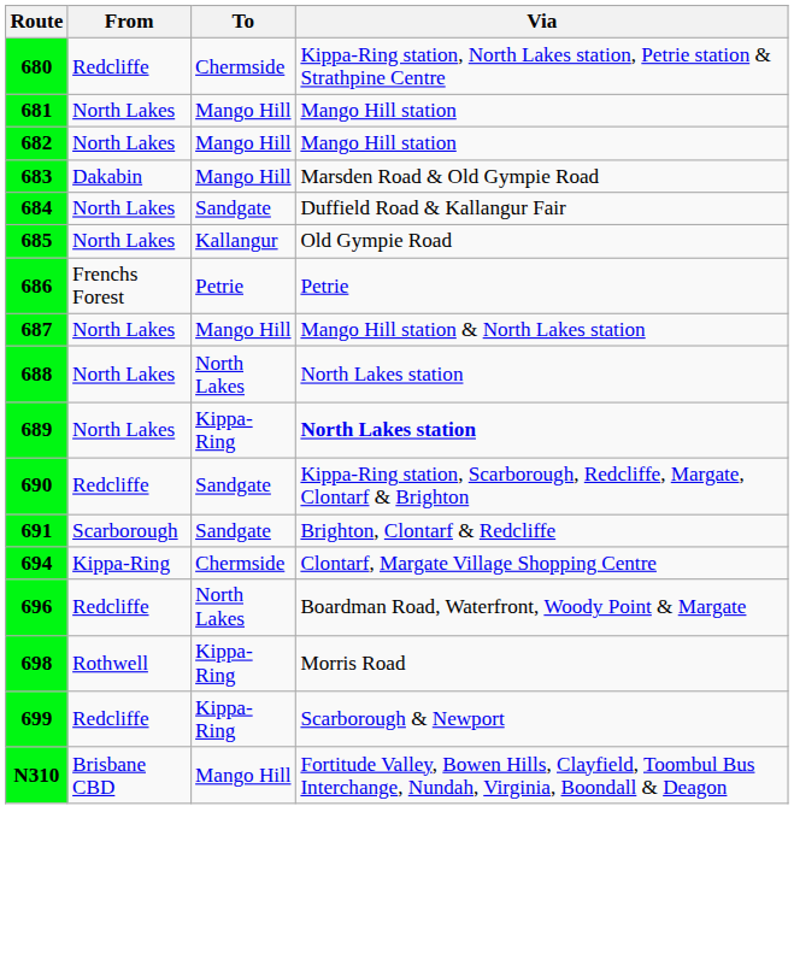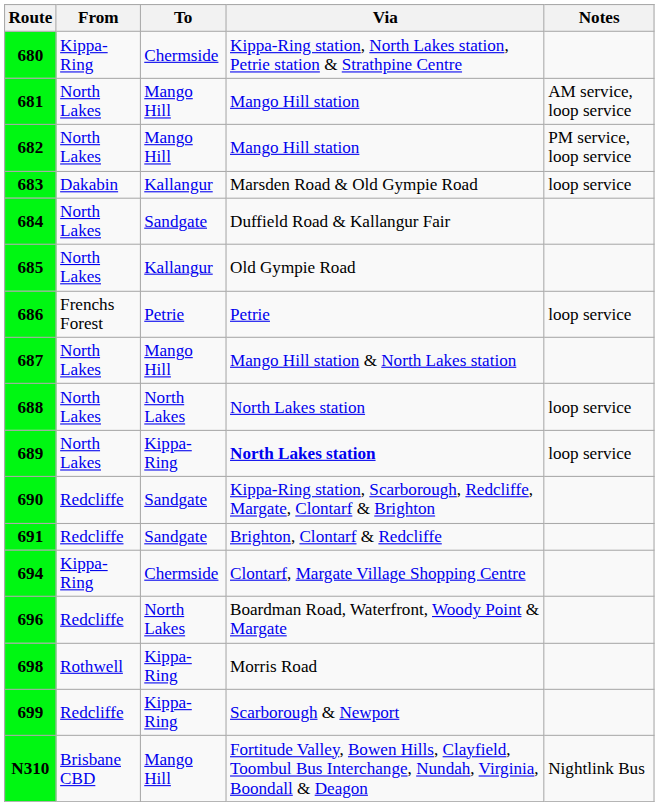 <table class="wikitable sortable" border="1">
 <tr>
 <th scope="col" align="center"><strong>Route</strong></th>
 <th scope="col"><strong>From</strong></th>
 <th scope="col"><strong>To</strong></th>
 <th scope="col"><strong>Via</strong></th>
+<th>Notes</th>
 </tr>
 <tr>
 <th align="center" style="font-style:bold; font-size:100%; background:#00f712;"><span>680</span></th>
-<td><a href='#'>Redcliffe</a></td>
+<td><a href='#'>Kippa-Ring</a></td>
 <td><a href='#'>Chermside</a></td>
 <td><a href='#'>Kippa-Ring station</a>, <a href='#'>North Lakes station</a>, <a href='#'>Petrie station</a> & <a href='#'>Strathpine Centre</a></td>
+<td></td>
 </tr>
 <tr>
 <th align="center" style="font-style:bold; font-size:100%; background:#00f712;"><span>681</span></th>
 <td><a href='#'>North Lakes</a></td>
 <td><a href='#'>Mango Hill</a></td>
 <td><a href='#'>Mango Hill station</a></td>
+<td>AM service, loop service</td>
 </tr>
 <tr>
 <th align="center" style="font-style:bold; font-size:100%; background:#00f712;"><span>682</span></th>
 <td><a href='#'>North Lakes</a></td>
 <td><a href='#'>Mango Hill</a></td>
 <td><a href='#'>Mango Hill station</a></td>
+<td>PM service, loop service</td>
 </tr>
 <tr>
 <th align="center" style="font-style:bold; font-size:100%; background:#00f712;"><span>683</span></th>
 <td><a href='#'>Dakabin</a></td>
-<td><a href='#'>Mango Hill</a></td>
+<td><a href='#'>Kallangur</a></td>
 <td>Marsden Road & Old Gympie Road</td>
+<td>loop service</td>
 </tr>
 <tr>
 <th align="center" style="font-style:bold; font-size:100%; background:#00f712;"><span>684</span></th>
 <td><a href='#'>North Lakes</a></td>
 <td><a href='#'>Sandgate</a></td>
 <td>Duffield Road & Kallangur Fair</td>
+<td></td>
 </tr>
 <tr>
 <th align="center" style="font-style:bold; font-size:100%; background:#00f712;"><span>685</span></th>
 <td><a href='#'>North Lakes</a></td>
 <td><a href='#'>Kallangur</a></td>
 <td>Old Gympie Road</td>
+<td></td>
 </tr>
 <tr>
 <th align="center" style="font-style:bold; font-size:100%; background:#00f712;"><span>686</span></th>
 <td>Frenchs Forest</td>
 <td><a href='#'>Petrie</a></td>
 <td><a href='#'>Petrie</a></td>
+<td>loop service</td>
 </tr>
 <tr>
 <th align="center" style="font-style:bold; font-size:100%; background:#00f712;"><span>687</span></th>
 <td><a href='#'>North Lakes</a></td>
 <td><a href='#'>Mango Hill</a></td>
 <td><a href='#'>Mango Hill station</a> & <a href='#'>North Lakes station</a></td>
+<td></td>
 </tr>
 <tr>
 <th align="center" style="font-style:bold; font-size:100%; background:#00f712;"><span>688</span></th>
 <td><a href='#'>North Lakes</a></td>
 <td><a href='#'>North Lakes</a></td>
 <td><a href='#'>North Lakes station</a></td>
+<td>loop service</td>
 </tr>
 <tr>
 <th align="center" style="font-style:bold; font-size:100%; background:#00f712;"><span>689</span></th>
 <td><a href='#'>North Lakes</a></td>
 <td><a href='#'>Kippa-Ring</a></td>
 <td><strong><a href='#'>North Lakes station</a></strong></td>
+<td>loop service</td>
 </tr>
 <tr>
 <th align="center" style="font-style:bold; font-size:100%; background:#00f712;"><span>690</span></th>
 <td><a href='#'>Redcliffe</a></td>
 <td><a href='#'>Sandgate</a></td>
 <td><a href='#'>Kippa-Ring station</a>, <a href='#'>Scarborough</a>, <a href='#'>Redcliffe</a>, <a href='#'>Margate</a>, <a href='#'>Clontarf</a> & <a href='#'>Brighton</a></td>
+<td></td>
 </tr>
 <tr>
 <th align="center" style="font-style:bold; font-size:100%; background:#00f712;"><span>691</span></th>
-<td><a href='#'>Scarborough</a></td>
+<td><a href='#'>Redcliffe</a></td>
 <td><a href='#'>Sandgate</a></td>
 <td><a href='#'>Brighton</a>, <a href='#'>Clontarf</a> & <a href='#'>Redcliffe</a></td>
+<td></td>
 </tr>
 <tr>
 <th align="center" style="font-style:bold; font-size:100%; background:#00f712;"><span>694</span></th>
 <td><a href='#'>Kippa-Ring</a></td>
 <td><a href='#'>Chermside</a></td>
 <td><a href='#'>Clontarf</a>, <a href='#'>Margate Village Shopping Centre</a></td>
+<td></td>
 </tr>
 <tr>
 <th align="center" style="font-style:bold; font-size:100%; background:#00f712;"><span>696</span></th>
 <td><a href='#'>Redcliffe</a></td>
 <td><a href='#'>North Lakes</a></td>
 <td>Boardman Road, Waterfront, <a href='#'>Woody Point</a> & <a href='#'>Margate</a></td>
+<td></td>
 </tr>
 <tr>
 <th align="center" style="font-style:bold; font-size:100%; background:#00f712;"><span>698</span></th>
 <td><a href='#'>Rothwell</a></td>
 <td><a href='#'>Kippa-Ring</a></td>
 <td>Morris Road</td>
+<td></td>
 </tr>
 <tr>
 <th align="center" style="font-style:bold; font-size:100%; background:#00f712;"><span>699</span></th>
 <td><a href='#'>Redcliffe</a></td>
 <td><a href='#'>Kippa-Ring</a></td>
 <td><a href='#'>Scarborough</a> & <a href='#'>Newport</a></td>
+<td></td>
 </tr>
 <tr>
 <th align="center" style="font-style:bold; font-size:100%; background:#00f712;"><span>N310</span></th>
 <td><a href='#'>Brisbane CBD</a></td>
 <td><a href='#'>Mango Hill</a></td>
 <td><a href='#'>Fortitude Valley</a>, <a href='#'>Bowen Hills</a>, <a href='#'>Clayfield</a>, <a href='#'>Toombul Bus Interchange</a>, <a href='#'>Nundah</a>, <a href='#'>Virginia</a>, <a href='#'>Boondall</a> & <a href='#'>Deagon</a></td>
+<td>Nightlink Bus</td>
 </tr>
 </table>
